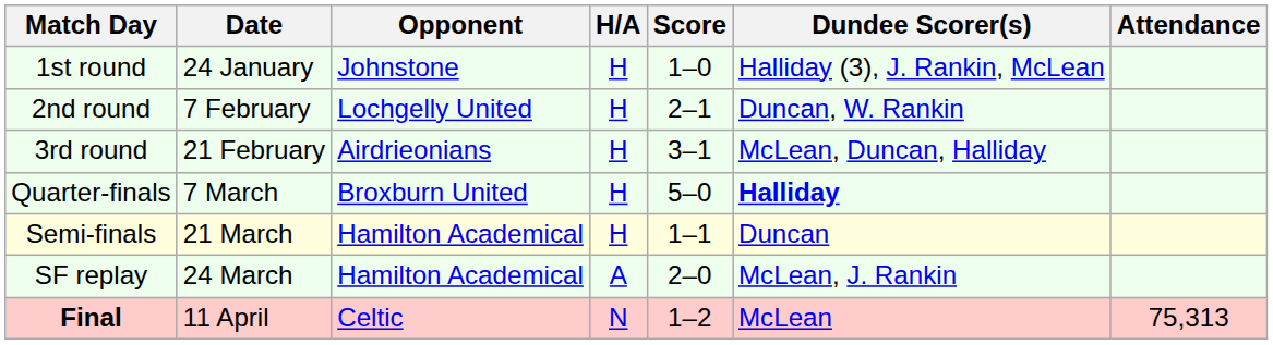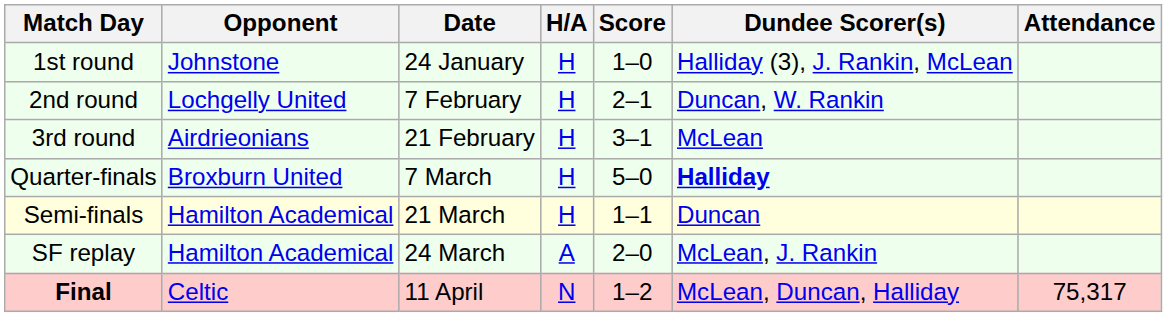 <table class="wikitable" style="text-align:center">
 <tr>
 <th>Match Day</th>
+<th>Opponent</th>
 <th>Date</th>
-<th>Opponent</th>
 <th>H/A</th>
 <th>Score</th>
 <th>Dundee Scorer(s)</th>
 <th>Attendance</th>
 </tr>
 <tr bgcolor="#EEFFEE">
 <td>1st round</td>
+<td align="left"><a href='#'>Johnstone</a></td>
 <td align="left">24 January</td>
-<td align="left"><a href='#'>Johnstone</a></td>
 <td><a href='#'>H</a></td>
 <td>1–0</td>
 <td align="left"><a href='#'>Halliday</a> (3), <a href='#'>J. Rankin</a>, <a href='#'>McLean</a></td>
 <td></td>
 </tr>
 <tr bgcolor="#EEFFEE">
 <td>2nd round</td>
+<td align="left"><a href='#'>Lochgelly United</a></td>
 <td align="left">7 February</td>
-<td align="left"><a href='#'>Lochgelly United</a></td>
 <td><a href='#'>H</a></td>
 <td>2–1</td>
 <td align="left"><a href='#'>Duncan</a>, <a href='#'>W. Rankin</a></td>
 <td></td>
 </tr>
 <tr bgcolor="#EEFFEE">
 <td>3rd round</td>
+<td align="left"><a href='#'>Airdrieonians</a></td>
 <td align="left">21 February</td>
-<td align="left"><a href='#'>Airdrieonians</a></td>
 <td><a href='#'>H</a></td>
 <td>3–1</td>
-<td align="left"><a href='#'>McLean</a>, <a href='#'>Duncan</a>, <a href='#'>Halliday</a></td>
+<td align="left"><a href='#'>McLean</a></td>
 <td></td>
 </tr>
 <tr bgcolor="#EEFFEE">
 <td>Quarter-finals</td>
+<td align="left"><a href='#'>Broxburn United</a></td>
 <td align="left">7 March</td>
-<td align="left"><a href='#'>Broxburn United</a></td>
 <td><a href='#'>H</a></td>
 <td>5–0</td>
 <td align="left"><strong><a href='#'>Halliday</a></strong></td>
 <td></td>
 </tr>
 <tr bgcolor="#FFFFDD">
 <td>Semi-finals</td>
+<td align="left"><a href='#'>Hamilton Academical</a></td>
 <td align="left">21 March</td>
-<td align="left"><a href='#'>Hamilton Academical</a></td>
 <td><a href='#'>H</a></td>
 <td>1–1</td>
 <td align="left"><a href='#'>Duncan</a></td>
 <td></td>
 </tr>
 <tr bgcolor="#EEFFEE">
 <td>SF replay</td>
+<td align="left"><a href='#'>Hamilton Academical</a></td>
 <td align="left">24 March</td>
-<td align="left"><a href='#'>Hamilton Academical</a></td>
 <td><a href='#'>A</a></td>
 <td>2–0</td>
 <td align="left"><a href='#'>McLean</a>, <a href='#'>J. Rankin</a></td>
 <td></td>
 </tr>
 <tr bgcolor="#FFCCCC">
 <td><strong>Final</strong></td>
+<td align="left"><a href='#'>Celtic</a></td>
 <td align="left">11 April</td>
-<td align="left"><a href='#'>Celtic</a></td>
 <td><a href='#'>N</a></td>
 <td>1–2</td>
-<td align="left"><a href='#'>McLean</a></td>
-<td>75,313</td>
+<td align="left"><a href='#'>McLean</a>, <a href='#'>Duncan</a>, <a href='#'>Halliday</a></td>
+<td>75,317</td>
 </tr>
 </table>
